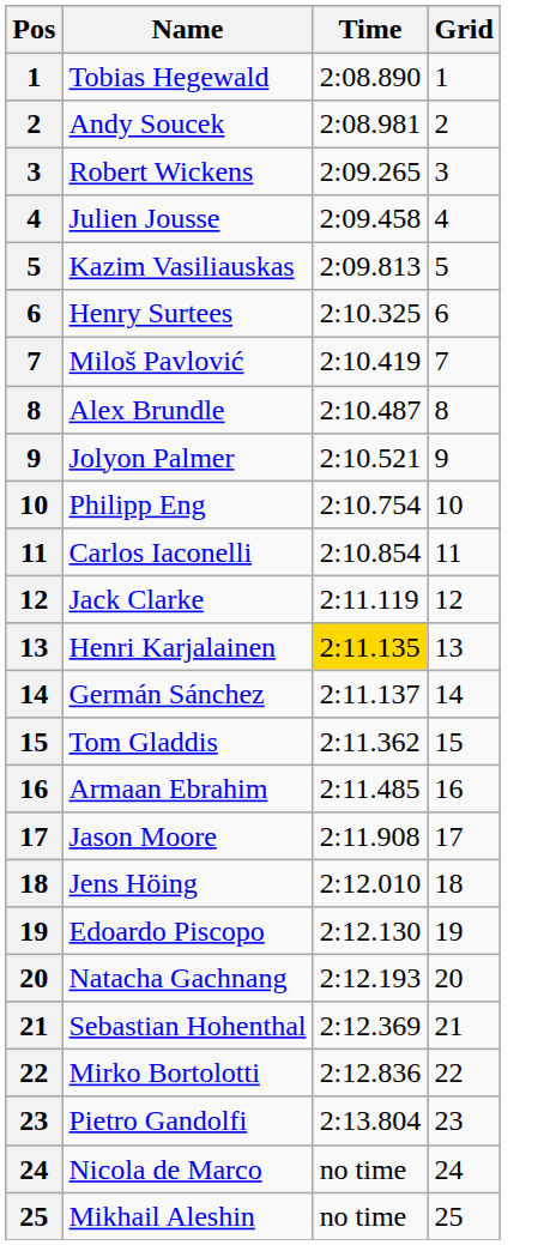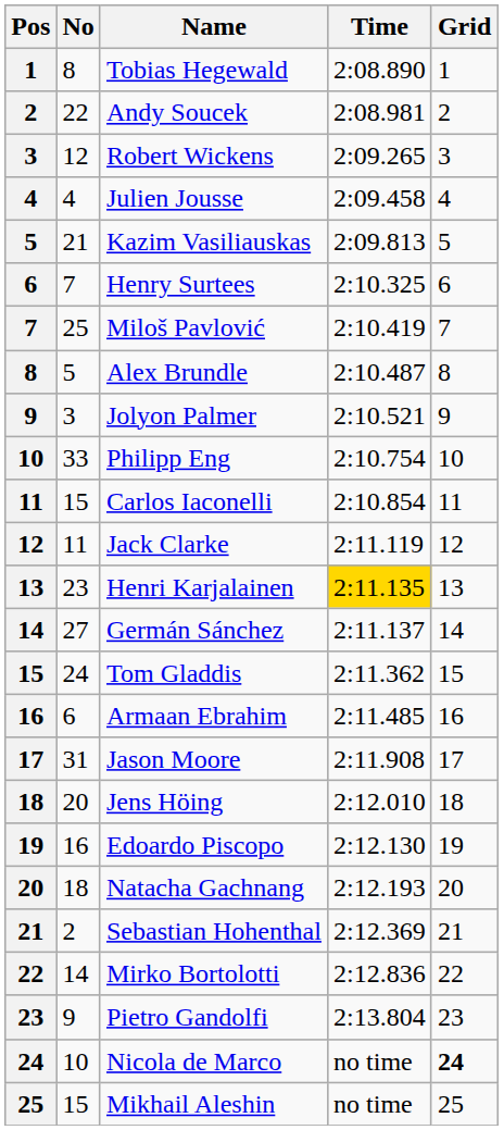 <table class="wikitable" style="font-size: 95%">
 <tr>
 <th>Pos</th>
+<th>No</th>
 <th>Name</th>
 <th>Time</th>
 <th>Grid</th>
 </tr>
 <tr>
 <th>1</th>
+<td>8</td>
 <td> <a href='#'>Tobias Hegewald</a></td>
 <td>2:08.890</td>
 <td>1</td>
 </tr>
 <tr>
 <th>2</th>
+<td>22</td>
 <td> <a href='#'>Andy Soucek</a></td>
 <td>2:08.981</td>
 <td>2</td>
 </tr>
 <tr>
 <th>3</th>
+<td>12</td>
 <td> <a href='#'>Robert Wickens</a></td>
 <td>2:09.265</td>
 <td>3</td>
 </tr>
 <tr>
 <th>4</th>
+<td>4</td>
 <td> <a href='#'>Julien Jousse</a></td>
 <td>2:09.458</td>
 <td>4</td>
 </tr>
 <tr>
 <th>5</th>
+<td>21</td>
 <td> <a href='#'>Kazim Vasiliauskas</a></td>
 <td>2:09.813</td>
 <td>5</td>
 </tr>
 <tr>
 <th>6</th>
+<td>7</td>
 <td> <a href='#'>Henry Surtees</a></td>
 <td>2:10.325</td>
 <td>6</td>
 </tr>
 <tr>
 <th>7</th>
+<td>25</td>
 <td> <a href='#'>Miloš Pavlović</a></td>
 <td>2:10.419</td>
 <td>7</td>
 </tr>
 <tr>
 <th>8</th>
+<td>5</td>
 <td> <a href='#'>Alex Brundle</a></td>
 <td>2:10.487</td>
 <td>8</td>
 </tr>
 <tr>
 <th>9</th>
+<td>3</td>
 <td> <a href='#'>Jolyon Palmer</a></td>
 <td>2:10.521</td>
 <td>9</td>
 </tr>
 <tr>
 <th>10</th>
+<td>33</td>
 <td> <a href='#'>Philipp Eng</a></td>
 <td>2:10.754</td>
 <td>10</td>
 </tr>
 <tr>
 <th>11</th>
+<td>15</td>
 <td> <a href='#'>Carlos Iaconelli</a></td>
 <td>2:10.854</td>
 <td>11</td>
 </tr>
 <tr>
 <th>12</th>
+<td>11</td>
 <td> <a href='#'>Jack Clarke</a></td>
 <td>2:11.119</td>
 <td>12</td>
 </tr>
 <tr>
 <th>13</th>
+<td>23</td>
 <td> <a href='#'>Henri Karjalainen</a></td>
 <td style="background: gold;">2:11.135</td>
 <td>13</td>
 </tr>
 <tr>
 <th>14</th>
+<td>27</td>
 <td> <a href='#'>Germán Sánchez</a></td>
 <td>2:11.137</td>
 <td>14</td>
 </tr>
 <tr>
 <th>15</th>
+<td>24</td>
 <td> <a href='#'>Tom Gladdis</a></td>
 <td>2:11.362</td>
 <td>15</td>
 </tr>
 <tr>
 <th>16</th>
+<td>6</td>
 <td> <a href='#'>Armaan Ebrahim</a></td>
 <td>2:11.485</td>
 <td>16</td>
 </tr>
 <tr>
 <th>17</th>
+<td>31</td>
 <td> <a href='#'>Jason Moore</a></td>
 <td>2:11.908</td>
 <td>17</td>
 </tr>
 <tr>
 <th>18</th>
+<td>20</td>
 <td> <a href='#'>Jens Höing</a></td>
 <td>2:12.010</td>
 <td>18</td>
 </tr>
 <tr>
 <th>19</th>
+<td>16</td>
 <td> <a href='#'>Edoardo Piscopo</a></td>
 <td>2:12.130</td>
 <td>19</td>
 </tr>
 <tr>
 <th>20</th>
+<td>18</td>
 <td> <a href='#'>Natacha Gachnang</a></td>
 <td>2:12.193</td>
 <td>20</td>
 </tr>
 <tr>
 <th>21</th>
+<td>2</td>
 <td> <a href='#'>Sebastian Hohenthal</a></td>
 <td>2:12.369</td>
 <td>21</td>
 </tr>
 <tr>
 <th>22</th>
+<td>14</td>
 <td> <a href='#'>Mirko Bortolotti</a></td>
 <td>2:12.836</td>
 <td>22</td>
 </tr>
 <tr>
 <th>23</th>
+<td>9</td>
 <td> <a href='#'>Pietro Gandolfi</a></td>
 <td>2:13.804</td>
 <td>23</td>
 </tr>
 <tr>
 <th>24</th>
+<td>10</td>
 <td> <a href='#'>Nicola de Marco</a></td>
 <td>no time</td>
-<td>24</td>
+<td><strong>24</strong></td>
 </tr>
 <tr>
 <th>25</th>
+<td>15</td>
 <td> <a href='#'>Mikhail Aleshin</a></td>
 <td>no time</td>
 <td>25</td>
 </tr>
 </table>
